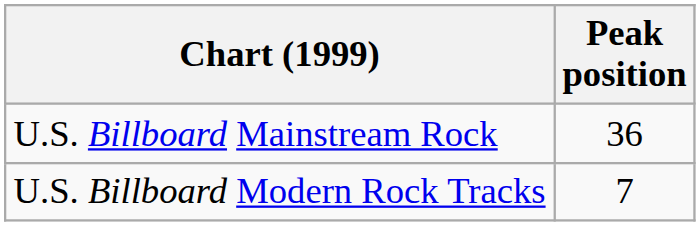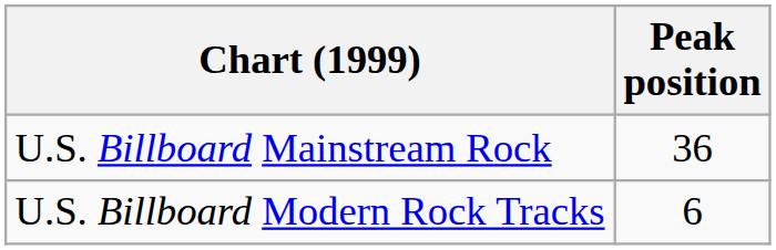 <table class="wikitable">
 <tr>
 <th>Chart (1999)</th>
 <th>Peak<br>position</th>
 </tr>
 <tr>
 <td>U.S. <em><a href='#'>Billboard</a></em> <a href='#'>Mainstream Rock</a></td>
 <td align="center">36</td>
 </tr>
 <tr>
 <td>U.S. <em>Billboard</em> <a href='#'>Modern Rock Tracks</a></td>
-<td align="center">7</td>
+<td align="center">6</td>
 </tr>
 </table>
